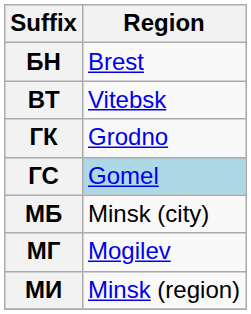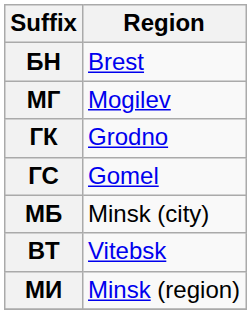 <table class="wikitable sortable">
 <tr>
 <th>Suffix</th>
 <th>Region</th>
 </tr>
 <tr>
 <th>БН</th>
 <td><a href='#'>Brest</a></td>
 </tr>
 <tr>
-<th>BT</th>
-<td><a href='#'>Vitebsk</a></td>
+<th>МГ</th>
+<td><a href='#'>Mogilev</a></td>
 </tr>
 <tr>
 <th>ГК</th>
 <td><a href='#'>Grodno</a></td>
 </tr>
 <tr>
 <th>ГС</th>
-<td style="background: lightblue;"><a href='#'>Gomel</a></td>
+<td><a href='#'>Gomel</a></td>
 </tr>
 <tr>
 <th>МБ</th>
 <td>Minsk (city)</td>
 </tr>
 <tr>
-<th>МГ</th>
-<td><a href='#'>Mogilev</a></td>
+<th>BT</th>
+<td><a href='#'>Vitebsk</a></td>
 </tr>
 <tr>
 <th>МИ</th>
 <td><a href='#'>Minsk</a> (region)</td>
 </tr>
 <tr>
 </tr>
 </table>
